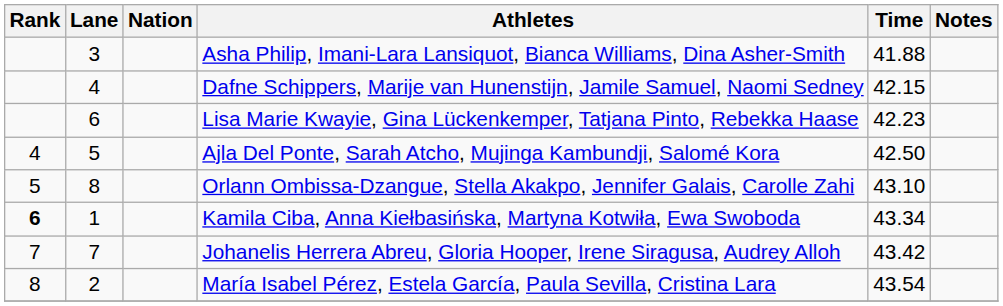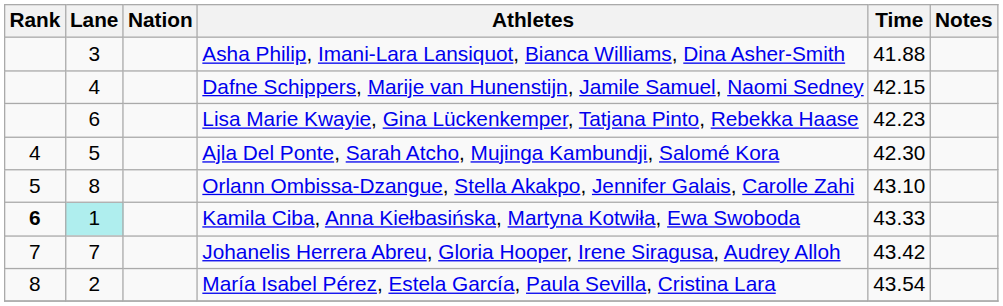 <table class="wikitable sortable" style="text-align:center">
 <tr>
 <th>Rank</th>
 <th>Lane</th>
 <th>Nation</th>
 <th>Athletes</th>
 <th>Time</th>
 <th>Notes</th>
 </tr>
 <tr>
 <td></td>
 <td>3</td>
 <td align=left></td>
 <td align=left><a href='#'>Asha Philip</a>, <a href='#'>Imani-Lara Lansiquot</a>, <a href='#'>Bianca Williams</a>, <a href='#'>Dina Asher-Smith</a></td>
 <td>41.88</td>
 <td><strong></strong></td>
 </tr>
 <tr>
 <td></td>
 <td>4</td>
 <td align=left></td>
 <td align=left><a href='#'>Dafne Schippers</a>, <a href='#'>Marije van Hunenstijn</a>, <a href='#'>Jamile Samuel</a>, <a href='#'>Naomi Sedney</a></td>
 <td>42.15</td>
 <td></td>
 </tr>
 <tr>
 <td></td>
 <td>6</td>
 <td align=left></td>
 <td align=left><a href='#'>Lisa Marie Kwayie</a>, <a href='#'>Gina Lückenkemper</a>, <a href='#'>Tatjana Pinto</a>, <a href='#'>Rebekka Haase</a></td>
 <td>42.23</td>
 <td></td>
 </tr>
 <tr>
 <td>4</td>
 <td>5</td>
 <td align=left></td>
 <td align=left><a href='#'>Ajla Del Ponte</a>, <a href='#'>Sarah Atcho</a>, <a href='#'>Mujinga Kambundji</a>, <a href='#'>Salomé Kora</a></td>
-<td>42.50</td>
+<td>42.30</td>
 <td></td>
 </tr>
 <tr>
 <td>5</td>
 <td>8</td>
 <td align=left></td>
 <td align=left><a href='#'>Orlann Ombissa-Dzangue</a>, <a href='#'>Stella Akakpo</a>, <a href='#'>Jennifer Galais</a>, <a href='#'>Carolle Zahi</a></td>
 <td>43.10</td>
 <td></td>
 </tr>
 <tr>
 <td><strong>6</strong></td>
-<td>1</td>
+<td style="background: paleturquoise;">1</td>
 <td align=left></td>
 <td align=left><a href='#'>Kamila Ciba</a>, <a href='#'>Anna Kiełbasińska</a>, <a href='#'>Martyna Kotwiła</a>, <a href='#'>Ewa Swoboda</a></td>
-<td>43.34</td>
+<td>43.33</td>
 <td></td>
 </tr>
 <tr>
 <td>7</td>
 <td>7</td>
 <td align=left></td>
 <td align=left><a href='#'>Johanelis Herrera Abreu</a>, <a href='#'>Gloria Hooper</a>, <a href='#'>Irene Siragusa</a>, <a href='#'>Audrey Alloh</a></td>
 <td>43.42</td>
 <td></td>
 </tr>
 <tr>
 <td>8</td>
 <td>2</td>
 <td align=left></td>
 <td align=left><a href='#'>María Isabel Pérez</a>, <a href='#'>Estela García</a>, <a href='#'>Paula Sevilla</a>, <a href='#'>Cristina Lara</a></td>
 <td>43.54</td>
 <td></td>
 </tr>
 <tr>
 </tr>
 </table>
